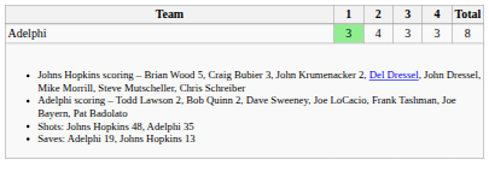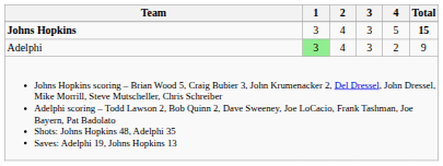 <table class="wikitable" style="text-align:center; max-width:40em">
 <tr>
 <th>Team</th>
 <th style="width:2em">1</th>
 <th style="width:2em">2</th>
 <th style="width:2em">3</th>
 <th style="width:2em">4</th>
 <th style="width:2em">Total</th>
 </tr>
 <tr>
 </tr>
 <tr>
+<td style="text-align:left"><strong>Johns Hopkins</strong></td>
+<td>3</td>
+<td>4</td>
+<td>3</td>
+<td>5</td>
+<td><strong>15</strong></td>
+</tr>
+<tr>
 <td style="text-align:left">Adelphi</td>
 <td style="background: lightgreen;">3</td>
 <td>4</td>
 <td>3</td>
-<td>3</td>
-<td>8</td>
+<td>2</td>
+<td>9</td>
 </tr>
 <tr>
 <td colspan=6 style="text-align:left; font-size:88%;"><br><ul><li>Johns Hopkins scoring – Brian Wood 5, Craig Bubier 3, John Krumenacker 2, <a href='#'>Del Dressel</a>, John Dressel, Mike Morrill, Steve Mutscheller, Chris Schreiber</li><li>Adelphi scoring – Todd Lawson 2, Bob Quinn 2, Dave Sweeney, Joe LoCacio, Frank Tashman, Joe Bayern, Pat Badolato</li><li>Shots: Johns Hopkins 48, Adelphi 35</li><li>Saves: Adelphi 19, Johns Hopkins 13</li></ul></td>
 </tr>
 </table>
